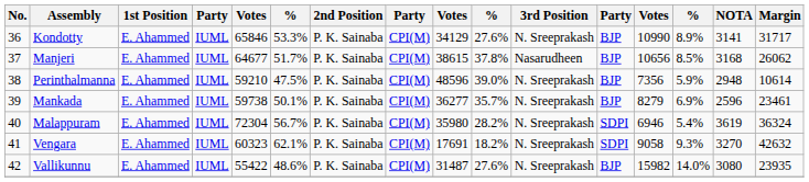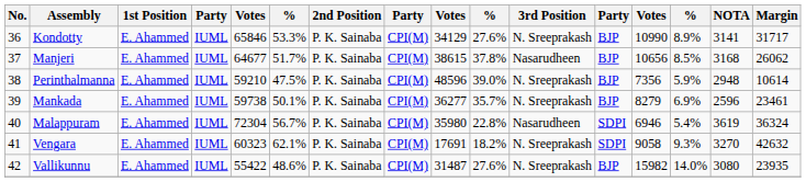 <table class="wikitable sortable" style="font-size:95%;">
 <tr>
 <th>No.</th>
 <th>Assembly</th>
 <th>1st Position</th>
 <th>Party</th>
 <th>Votes</th>
 <th>%</th>
 <th>2nd Position</th>
 <th>Party</th>
 <th>Votes</th>
 <th>%</th>
 <th>3rd Position</th>
 <th>Party</th>
 <th>Votes</th>
 <th>%</th>
 <th>NOTA</th>
 <th>Margin</th>
 </tr>
 <tr>
 <td>36</td>
 <td><a href='#'>Kondotty</a></td>
 <td><a href='#'>E. Ahammed</a></td>
 <td><a href='#'>IUML</a></td>
 <td>65846</td>
 <td>53.3%</td>
 <td>P. K. Sainaba</td>
 <td><a href='#'>CPI(M)</a></td>
 <td>34129</td>
 <td>27.6%</td>
 <td>N. Sreeprakash</td>
 <td><a href='#'>BJP</a></td>
 <td>10990</td>
 <td>8.9%</td>
 <td>3141</td>
 <td>31717</td>
 </tr>
 <tr>
 <td>37</td>
 <td><a href='#'>Manjeri</a></td>
 <td><a href='#'>E. Ahammed</a></td>
 <td><a href='#'>IUML</a></td>
 <td>64677</td>
 <td>51.7%</td>
 <td>P. K. Sainaba</td>
 <td><a href='#'>CPI(M)</a></td>
 <td>38615</td>
 <td>37.8%</td>
 <td>Nasarudheen</td>
 <td><a href='#'>BJP</a></td>
 <td>10656</td>
 <td>8.5%</td>
 <td>3168</td>
 <td>26062</td>
 </tr>
 <tr>
 <td>38</td>
 <td><a href='#'>Perinthalmanna</a></td>
 <td><a href='#'>E. Ahammed</a></td>
 <td><a href='#'>IUML</a></td>
 <td>59210</td>
 <td>47.5%</td>
 <td>P. K. Sainaba</td>
 <td><a href='#'>CPI(M)</a></td>
 <td>48596</td>
 <td>39.0%</td>
 <td>N. Sreeprakash</td>
 <td><a href='#'>BJP</a></td>
 <td>7356</td>
 <td>5.9%</td>
 <td>2948</td>
 <td>10614</td>
 </tr>
 <tr>
 <td>39</td>
 <td><a href='#'>Mankada</a></td>
 <td><a href='#'>E. Ahammed</a></td>
 <td><a href='#'>IUML</a></td>
 <td>59738</td>
 <td>50.1%</td>
 <td>P. K. Sainaba</td>
 <td><a href='#'>CPI(M)</a></td>
 <td>36277</td>
 <td>35.7%</td>
 <td>N. Sreeprakash</td>
 <td><a href='#'>BJP</a></td>
 <td>8279</td>
 <td>6.9%</td>
 <td>2596</td>
 <td>23461</td>
 </tr>
 <tr>
 <td>40</td>
 <td><a href='#'>Malappuram</a></td>
 <td><a href='#'>E. Ahammed</a></td>
 <td><a href='#'>IUML</a></td>
 <td>72304</td>
 <td>56.7%</td>
 <td>P. K. Sainaba</td>
 <td><a href='#'>CPI(M)</a></td>
 <td>35980</td>
-<td>28.2%</td>
-<td>N. Sreeprakash</td>
+<td>22.8%</td>
+<td>Nasarudheen</td>
 <td><a href='#'>SDPI</a></td>
 <td>6946</td>
 <td>5.4%</td>
 <td>3619</td>
 <td>36324</td>
 </tr>
 <tr>
 <td>41</td>
 <td><a href='#'>Vengara</a></td>
 <td><a href='#'>E. Ahammed</a></td>
 <td><a href='#'>IUML</a></td>
 <td>60323</td>
 <td>62.1%</td>
 <td>P. K. Sainaba</td>
 <td><a href='#'>CPI(M)</a></td>
 <td>17691</td>
 <td>18.2%</td>
 <td>N. Sreeprakash</td>
 <td><a href='#'>SDPI</a></td>
 <td>9058</td>
 <td>9.3%</td>
 <td>3270</td>
 <td>42632</td>
 </tr>
 <tr>
 <td>42</td>
 <td><a href='#'>Vallikunnu</a></td>
 <td><a href='#'>E. Ahammed</a></td>
 <td><a href='#'>IUML</a></td>
 <td>55422</td>
 <td>48.6%</td>
 <td>P. K. Sainaba</td>
 <td><a href='#'>CPI(M)</a></td>
 <td>31487</td>
 <td>27.6%</td>
 <td>N. Sreeprakash</td>
 <td><a href='#'>BJP</a></td>
 <td>15982</td>
 <td>14.0%</td>
 <td>3080</td>
 <td>23935</td>
 </tr>
 <tr>
 </tr>
 <tr>
 </tr>
 </table>
